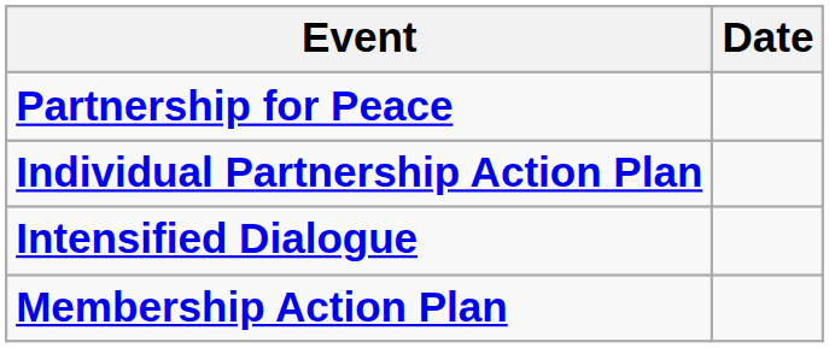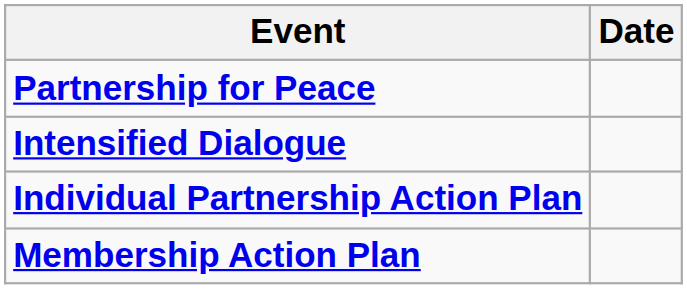 <table class="wikitable sortable" style="text-align:center;">
 <tr>
 <th>Event</th>
 <th>Date</th>
 </tr>
 <tr>
 <td style="text-align:left;"><strong><a href='#'>Partnership for Peace</a></strong></td>
 <td></td>
 </tr>
 <tr>
-<td style="text-align:left;"><strong><a href='#'>Individual Partnership Action Plan</a></strong></td>
+<td style="text-align:left;"><strong><a href='#'>Intensified Dialogue</a></strong></td>
 <td></td>
 </tr>
 <tr>
-<td style="text-align:left;"><strong><a href='#'>Intensified Dialogue</a></strong></td>
+<td style="text-align:left;"><strong><a href='#'>Individual Partnership Action Plan</a></strong></td>
 <td></td>
 </tr>
 <tr>
 <td style="text-align:left;"><strong><a href='#'>Membership Action Plan</a></strong></td>
 <td></td>
 </tr>
 </table>
